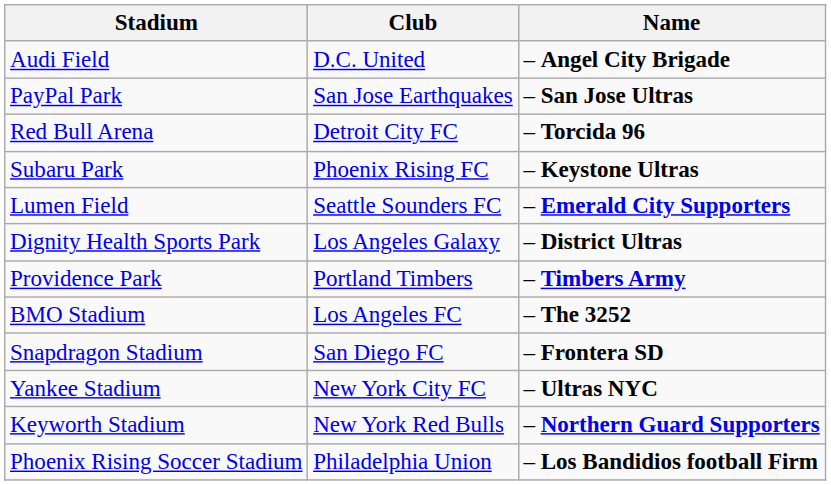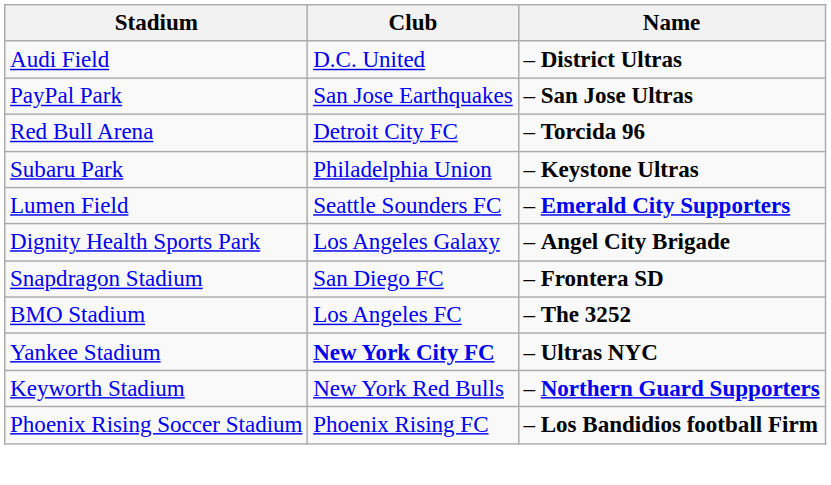 <table class="wikitable">
 <tr>
 <th>Stadium</th>
 <th>Club</th>
 <th>Name</th>
 </tr>
 <tr>
 <td style="text-align:left;"><a href='#'>Audi Field</a></td>
 <td><a href='#'>D.C. United</a></td>
-<td>– <strong>Angel City Brigade</strong></td>
+<td>– <strong>District Ultras</strong></td>
 </tr>
 <tr>
 <td style="text-align:left;"><a href='#'>PayPal Park</a></td>
 <td><a href='#'>San Jose Earthquakes</a></td>
 <td>– <strong>San Jose Ultras</strong></td>
 </tr>
 <tr>
 <td style="text-align:left;"><a href='#'>Red Bull Arena</a></td>
 <td><a href='#'>Detroit City FC</a></td>
 <td>– <strong>Torcida 96</strong></td>
 </tr>
 <tr>
 <td style="text-align:left;"><a href='#'>Subaru Park</a></td>
-<td><a href='#'>Phoenix Rising FC</a></td>
+<td><a href='#'>Philadelphia Union</a></td>
 <td>– <strong>Keystone Ultras </strong></td>
 </tr>
 <tr>
 <td style="text-align:left;"><a href='#'>Lumen Field</a></td>
 <td><a href='#'>Seattle Sounders FC</a></td>
 <td>– <strong><a href='#'>Emerald City Supporters</a></strong></td>
 </tr>
 <tr>
 <td style="text-align:left;"><a href='#'>Dignity Health Sports Park</a></td>
 <td><a href='#'>Los Angeles Galaxy</a></td>
-<td>– <strong>District Ultras</strong></td>
+<td>– <strong>Angel City Brigade</strong></td>
 </tr>
 <tr>
-<td style="text-align:left;"><a href='#'>Providence Park</a></td>
-<td><a href='#'>Portland Timbers</a></td>
-<td>– <strong><a href='#'>Timbers Army</a></strong></td>
+<td style="text-align:left;"><a href='#'>Snapdragon Stadium</a></td>
+<td><a href='#'>San Diego FC</a></td>
+<td>– <strong>Frontera SD</strong></td>
 </tr>
 <tr>
 <td style="text-align:left;"><a href='#'>BMO Stadium</a></td>
 <td><a href='#'>Los Angeles FC</a></td>
 <td>– <strong>The 3252</strong></td>
 </tr>
 <tr>
-<td style="text-align:left;"><a href='#'>Snapdragon Stadium</a></td>
-<td><a href='#'>San Diego FC</a></td>
-<td>– <strong>Frontera SD</strong></td>
-</tr>
-<tr>
 <td style="text-align:left;"><a href='#'>Yankee Stadium</a></td>
-<td><a href='#'>New York City FC</a></td>
+<td><strong><a href='#'>New York City FC</a></strong></td>
 <td>– <strong>Ultras NYC</strong></td>
 </tr>
 <tr>
 <td><a href='#'>Keyworth Stadium</a></td>
 <td><a href='#'>New York Red Bulls</a></td>
 <td>– <strong><a href='#'>Northern Guard Supporters</a></strong></td>
 </tr>
 <tr>
 <td><a href='#'>Phoenix Rising Soccer Stadium</a></td>
-<td><a href='#'>Philadelphia Union</a></td>
+<td><a href='#'>Phoenix Rising FC</a></td>
 <td>– <strong>Los Bandidios football Firm</strong></td>
 </tr>
 </table>
